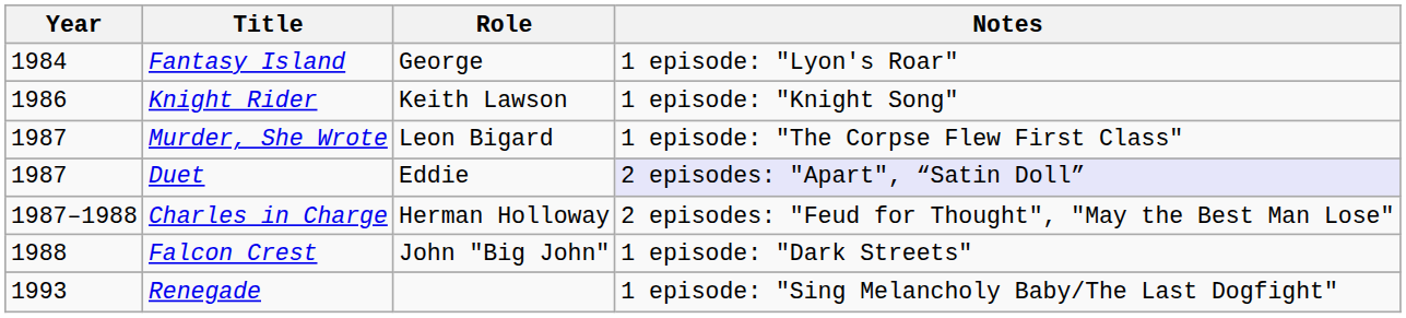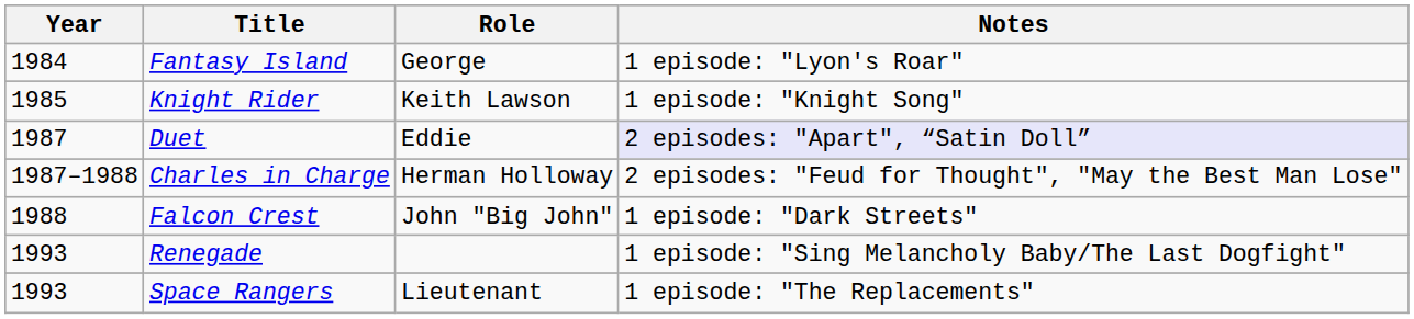 <table class="wikitable">
 <tr>
 <th>Year</th>
 <th>Title</th>
 <th>Role</th>
 <th>Notes</th>
 </tr>
 <tr>
 <td>1984</td>
 <td><em><a href='#'>Fantasy Island</a></em></td>
 <td>George</td>
 <td>1 episode: "Lyon's Roar"</td>
 </tr>
 <tr>
-<td>1986</td>
+<td>1985</td>
 <td><em><a href='#'>Knight Rider</a></em></td>
 <td>Keith Lawson</td>
 <td>1 episode: "Knight Song"</td>
-</tr>
-<tr>
-<td>1987</td>
-<td><em><a href='#'>Murder, She Wrote</a></em></td>
-<td>Leon Bigard</td>
-<td>1 episode: "The Corpse Flew First Class"</td>
 </tr>
 <tr>
 <td>1987</td>
 <td><em><a href='#'>Duet</a></em></td>
 <td>Eddie</td>
 <td style="background: lavender;">2 episodes: "Apart", “Satin Doll”</td>
 </tr>
 <tr>
 <td>1987–1988</td>
 <td><em><a href='#'>Charles in Charge</a></em></td>
 <td>Herman Holloway</td>
 <td>2 episodes: "Feud for Thought", "May the Best Man Lose"</td>
 </tr>
 <tr>
 <td>1988</td>
 <td><em><a href='#'>Falcon Crest</a></em></td>
 <td>John "Big John"</td>
 <td>1 episode: "Dark Streets"</td>
 </tr>
 <tr>
 <td>1993</td>
 <td><em><a href='#'>Renegade</a></em></td>
 <td></td>
 <td>1 episode: "Sing Melancholy Baby/The Last Dogfight"</td>
 </tr>
+<tr>
+<td>1993</td>
+<td><em><a href='#'>Space Rangers</a></em></td>
+<td>Lieutenant</td>
+<td>1 episode: "The Replacements"</td>
+</tr>
 </table>
